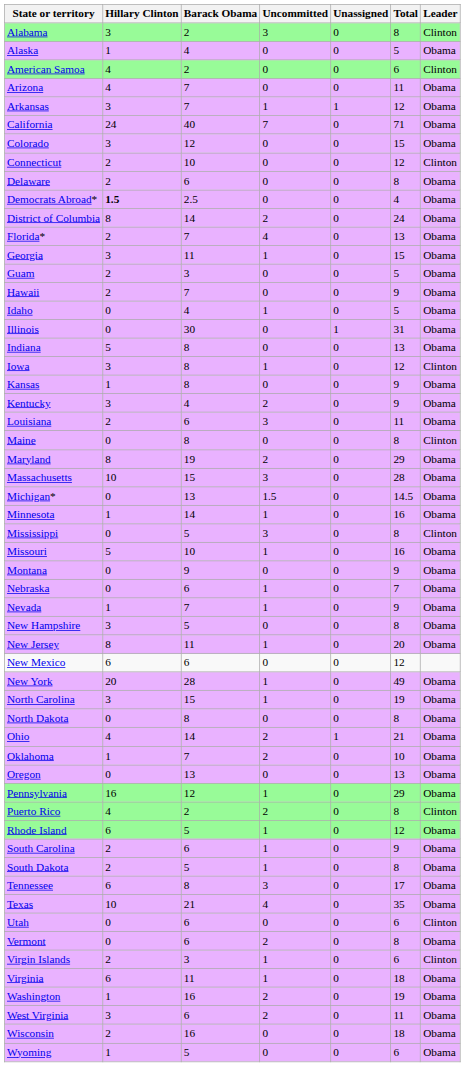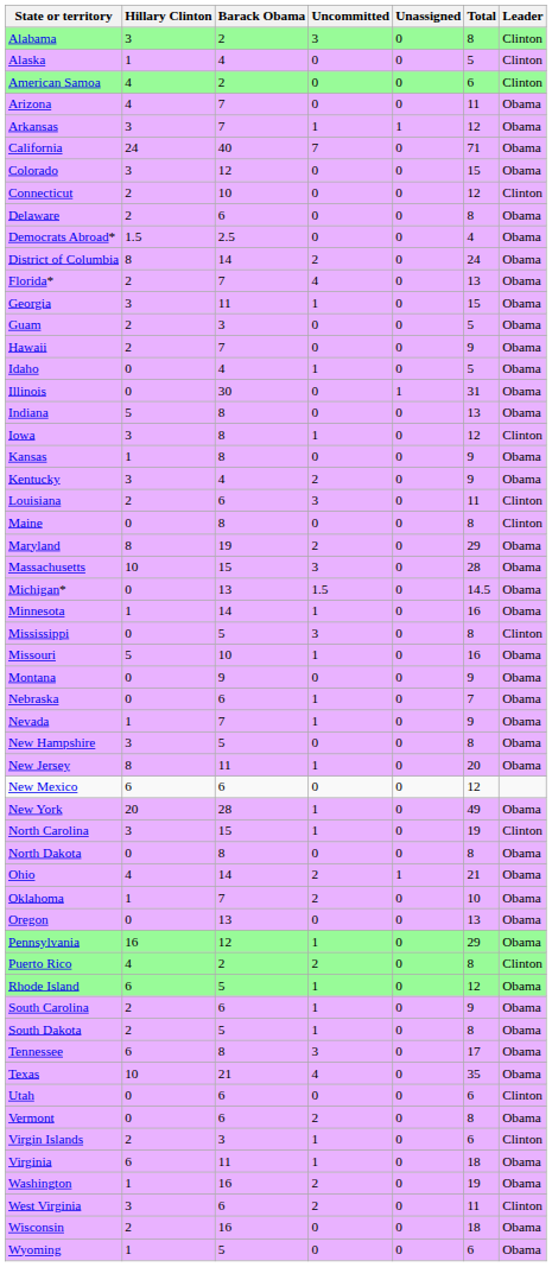 <table class="wikitable sortable" style="font-size:95%">
 <tr>
 <th>State or territory</th>
 <th>Hillary Clinton</th>
 <th>Barack Obama</th>
 <th>Uncommitted</th>
 <th>Unassigned</th>
 <th>Total</th>
 <th>Leader</th>
 </tr>
 <tr bgcolor=#98FB98>
 <td><a href='#'>Alabama</a></td>
 <td>3</td>
 <td>2</td>
 <td>3</td>
 <td>0</td>
 <td>8</td>
 <td>Clinton</td>
 </tr>
 <tr bgcolor=#E9B2FF>
 <td><a href='#'>Alaska</a></td>
 <td>1</td>
 <td>4</td>
 <td>0</td>
 <td>0</td>
 <td>5</td>
-<td>Obama</td>
+<td>Clinton</td>
 </tr>
 <tr bgcolor=#98FB98>
 <td><a href='#'>American Samoa</a></td>
 <td>4</td>
 <td>2</td>
 <td>0</td>
 <td>0</td>
 <td>6</td>
 <td>Clinton</td>
 </tr>
 <tr bgcolor=#E9B2FF>
 <td><a href='#'>Arizona</a></td>
 <td>4</td>
 <td>7</td>
 <td>0</td>
 <td>0</td>
 <td>11</td>
 <td>Obama</td>
 </tr>
 <tr bgcolor=#E9B2FF>
 <td><a href='#'>Arkansas</a></td>
 <td>3</td>
 <td>7</td>
 <td>1</td>
 <td>1</td>
 <td>12</td>
 <td>Obama</td>
 </tr>
 <tr bgcolor=#E9B2FF>
 <td><a href='#'>California</a></td>
 <td>24</td>
 <td>40</td>
 <td>7</td>
 <td>0</td>
 <td>71</td>
 <td>Obama</td>
 </tr>
 <tr bgcolor=#E9B2FF>
 <td><a href='#'>Colorado</a></td>
 <td>3</td>
 <td>12</td>
 <td>0</td>
 <td>0</td>
 <td>15</td>
 <td>Obama</td>
 </tr>
 <tr bgcolor=#E9B2FF>
 <td><a href='#'>Connecticut</a></td>
 <td>2</td>
 <td>10</td>
 <td>0</td>
 <td>0</td>
 <td>12</td>
 <td>Clinton</td>
 </tr>
 <tr bgcolor=#E9B2FF>
 <td><a href='#'>Delaware</a></td>
 <td>2</td>
 <td>6</td>
 <td>0</td>
 <td>0</td>
 <td>8</td>
 <td>Obama</td>
 </tr>
 <tr bgcolor=#E9B2FF>
 <td><a href='#'>Democrats Abroad</a>*</td>
-<td><strong>1.5</strong></td>
+<td>1.5</td>
 <td>2.5</td>
 <td>0</td>
 <td>0</td>
 <td>4</td>
 <td>Obama</td>
 </tr>
 <tr bgcolor=#E9B2FF>
 <td><a href='#'>District of Columbia</a></td>
 <td>8</td>
 <td>14</td>
 <td>2</td>
 <td>0</td>
 <td>24</td>
 <td>Obama</td>
 </tr>
 <tr bgcolor=#E9B2FF>
 <td><a href='#'>Florida</a>*</td>
 <td>2</td>
 <td>7</td>
 <td>4</td>
 <td>0</td>
 <td>13</td>
 <td>Obama</td>
 </tr>
 <tr bgcolor=#E9B2FF>
 <td><a href='#'>Georgia</a></td>
 <td>3</td>
 <td>11</td>
 <td>1</td>
 <td>0</td>
 <td>15</td>
 <td>Obama</td>
 </tr>
 <tr bgcolor=#E9B2FF>
 <td><a href='#'>Guam</a></td>
 <td>2</td>
 <td>3</td>
 <td>0</td>
 <td>0</td>
 <td>5</td>
 <td>Obama</td>
 </tr>
 <tr bgcolor=#E9B2FF>
 <td><a href='#'>Hawaii</a></td>
 <td>2</td>
 <td>7</td>
 <td>0</td>
 <td>0</td>
 <td>9</td>
 <td>Obama</td>
 </tr>
 <tr bgcolor=#E9B2FF>
 <td><a href='#'>Idaho</a></td>
 <td>0</td>
 <td>4</td>
 <td>1</td>
 <td>0</td>
 <td>5</td>
 <td>Obama</td>
 </tr>
 <tr bgcolor=#E9B2FF>
 <td><a href='#'>Illinois</a></td>
 <td>0</td>
 <td>30</td>
 <td>0</td>
 <td>1</td>
 <td>31</td>
 <td>Obama</td>
 </tr>
 <tr bgcolor=#E9B2FF>
 <td><a href='#'>Indiana</a></td>
 <td>5</td>
 <td>8</td>
 <td>0</td>
 <td>0</td>
 <td>13</td>
 <td>Obama</td>
 </tr>
 <tr bgcolor=#E9B2FF>
 <td><a href='#'>Iowa</a></td>
 <td>3</td>
 <td>8</td>
 <td>1</td>
 <td>0</td>
 <td>12</td>
 <td>Clinton</td>
 </tr>
 <tr bgcolor=#E9B2FF>
 <td><a href='#'>Kansas</a></td>
 <td>1</td>
 <td>8</td>
 <td>0</td>
 <td>0</td>
 <td>9</td>
 <td>Obama</td>
 </tr>
 <tr bgcolor=#E9B2FF>
 <td><a href='#'>Kentucky</a></td>
 <td>3</td>
 <td>4</td>
 <td>2</td>
 <td>0</td>
 <td>9</td>
 <td>Obama</td>
 </tr>
 <tr bgcolor=#E9B2FF>
 <td><a href='#'>Louisiana</a></td>
 <td>2</td>
 <td>6</td>
 <td>3</td>
 <td>0</td>
 <td>11</td>
-<td>Obama</td>
+<td>Clinton</td>
 </tr>
 <tr bgcolor=#E9B2FF>
 <td><a href='#'>Maine</a></td>
 <td>0</td>
 <td>8</td>
 <td>0</td>
 <td>0</td>
 <td>8</td>
 <td>Clinton</td>
 </tr>
 <tr bgcolor=#E9B2FF>
 <td><a href='#'>Maryland</a></td>
 <td>8</td>
 <td>19</td>
 <td>2</td>
 <td>0</td>
 <td>29</td>
 <td>Obama</td>
 </tr>
 <tr bgcolor=#E9B2FF>
 <td><a href='#'>Massachusetts</a></td>
 <td>10</td>
 <td>15</td>
 <td>3</td>
 <td>0</td>
 <td>28</td>
 <td>Obama</td>
 </tr>
 <tr bgcolor=#E9B2FF>
 <td><a href='#'>Michigan</a>*</td>
 <td>0</td>
 <td>13</td>
 <td>1.5</td>
 <td>0</td>
 <td>14.5</td>
 <td>Obama</td>
 </tr>
 <tr bgcolor=#E9B2FF>
 <td><a href='#'>Minnesota</a></td>
 <td>1</td>
 <td>14</td>
 <td>1</td>
 <td>0</td>
 <td>16</td>
 <td>Obama</td>
 </tr>
 <tr bgcolor=#E9B2FF>
 <td><a href='#'>Mississippi</a></td>
 <td>0</td>
 <td>5</td>
 <td>3</td>
 <td>0</td>
 <td>8</td>
 <td>Clinton</td>
 </tr>
 <tr bgcolor=#E9B2FF>
 <td><a href='#'>Missouri</a></td>
 <td>5</td>
 <td>10</td>
 <td>1</td>
 <td>0</td>
 <td>16</td>
 <td>Obama</td>
 </tr>
 <tr bgcolor=#E9B2FF>
 <td><a href='#'>Montana</a></td>
 <td>0</td>
 <td>9</td>
 <td>0</td>
 <td>0</td>
 <td>9</td>
 <td>Obama</td>
 </tr>
 <tr bgcolor=#E9B2FF>
 <td><a href='#'>Nebraska</a></td>
 <td>0</td>
 <td>6</td>
 <td>1</td>
 <td>0</td>
 <td>7</td>
 <td>Obama</td>
 </tr>
 <tr bgcolor=#E9B2FF>
 <td><a href='#'>Nevada</a></td>
 <td>1</td>
 <td>7</td>
 <td>1</td>
 <td>0</td>
 <td>9</td>
 <td>Obama</td>
 </tr>
 <tr bgcolor=#E9B2FF>
 <td><a href='#'>New Hampshire</a></td>
 <td>3</td>
 <td>5</td>
 <td>0</td>
 <td>0</td>
 <td>8</td>
 <td>Obama</td>
 </tr>
 <tr bgcolor=#E9B2FF>
 <td><a href='#'>New Jersey</a></td>
 <td>8</td>
 <td>11</td>
 <td>1</td>
 <td>0</td>
 <td>20</td>
 <td>Obama</td>
 </tr>
 <tr>
 <td><a href='#'>New Mexico</a></td>
 <td>6</td>
 <td>6</td>
 <td>0</td>
 <td>0</td>
 <td>12</td>
 <td></td>
 </tr>
 <tr bgcolor=#E9B2FF>
 <td><a href='#'>New York</a></td>
 <td>20</td>
 <td>28</td>
 <td>1</td>
 <td>0</td>
 <td>49</td>
 <td>Obama</td>
 </tr>
 <tr bgcolor=#E9B2FF>
 <td><a href='#'>North Carolina</a></td>
 <td>3</td>
 <td>15</td>
 <td>1</td>
 <td>0</td>
 <td>19</td>
-<td>Obama</td>
+<td>Clinton</td>
 </tr>
 <tr bgcolor=#E9B2FF>
 <td><a href='#'>North Dakota</a></td>
 <td>0</td>
 <td>8</td>
 <td>0</td>
 <td>0</td>
 <td>8</td>
 <td>Obama</td>
 </tr>
 <tr bgcolor=#E9B2FF>
 <td><a href='#'>Ohio</a></td>
 <td>4</td>
 <td>14</td>
 <td>2</td>
 <td>1</td>
 <td>21</td>
 <td>Obama</td>
 </tr>
 <tr bgcolor=#E9B2FF>
 <td><a href='#'>Oklahoma</a></td>
 <td>1</td>
 <td>7</td>
 <td>2</td>
 <td>0</td>
 <td>10</td>
 <td>Obama</td>
 </tr>
 <tr bgcolor=#E9B2FF>
 <td><a href='#'>Oregon</a></td>
 <td>0</td>
 <td>13</td>
 <td>0</td>
 <td>0</td>
 <td>13</td>
 <td>Obama</td>
 </tr>
 <tr bgcolor=#98FB98>
 <td><a href='#'>Pennsylvania</a></td>
 <td>16</td>
 <td>12</td>
 <td>1</td>
 <td>0</td>
 <td>29</td>
 <td>Obama</td>
 </tr>
 <tr bgcolor=#98FB98>
 <td><a href='#'>Puerto Rico</a></td>
 <td>4</td>
 <td>2</td>
 <td>2</td>
 <td>0</td>
 <td>8</td>
 <td>Clinton</td>
 </tr>
 <tr bgcolor=#98FB98>
 <td><a href='#'>Rhode Island</a></td>
 <td>6</td>
 <td>5</td>
 <td>1</td>
 <td>0</td>
 <td>12</td>
 <td>Obama</td>
 </tr>
 <tr bgcolor=#E9B2FF>
 <td><a href='#'>South Carolina</a></td>
 <td>2</td>
 <td>6</td>
 <td>1</td>
 <td>0</td>
 <td>9</td>
 <td>Obama</td>
 </tr>
 <tr bgcolor=#E9B2FF>
 <td><a href='#'>South Dakota</a></td>
 <td>2</td>
 <td>5</td>
 <td>1</td>
 <td>0</td>
 <td>8</td>
 <td>Obama</td>
 </tr>
 <tr bgcolor=#E9B2FF>
 <td><a href='#'>Tennessee</a></td>
 <td>6</td>
 <td>8</td>
 <td>3</td>
 <td>0</td>
 <td>17</td>
 <td>Obama</td>
 </tr>
 <tr bgcolor=#E9B2FF>
 <td><a href='#'>Texas</a></td>
 <td>10</td>
 <td>21</td>
 <td>4</td>
 <td>0</td>
 <td>35</td>
 <td>Obama</td>
 </tr>
 <tr bgcolor=#E9B2FF>
 <td><a href='#'>Utah</a></td>
 <td>0</td>
 <td>6</td>
 <td>0</td>
 <td>0</td>
 <td>6</td>
 <td>Clinton</td>
 </tr>
 <tr bgcolor=#E9B2FF>
 <td><a href='#'>Vermont</a></td>
 <td>0</td>
 <td>6</td>
 <td>2</td>
 <td>0</td>
 <td>8</td>
 <td>Obama</td>
 </tr>
 <tr bgcolor=#E9B2FF>
 <td><a href='#'>Virgin Islands</a></td>
 <td>2</td>
 <td>3</td>
 <td>1</td>
 <td>0</td>
 <td>6</td>
 <td>Clinton</td>
 </tr>
 <tr bgcolor=#E9B2FF>
 <td><a href='#'>Virginia</a></td>
 <td>6</td>
 <td>11</td>
 <td>1</td>
 <td>0</td>
 <td>18</td>
 <td>Obama</td>
 </tr>
 <tr bgcolor=#E9B2FF>
 <td><a href='#'>Washington</a></td>
 <td>1</td>
 <td>16</td>
 <td>2</td>
 <td>0</td>
 <td>19</td>
 <td>Obama</td>
 </tr>
 <tr bgcolor=#E9B2FF>
 <td><a href='#'>West Virginia</a></td>
 <td>3</td>
 <td>6</td>
 <td>2</td>
 <td>0</td>
 <td>11</td>
-<td>Obama</td>
+<td>Clinton</td>
 </tr>
 <tr bgcolor=#E9B2FF>
 <td><a href='#'>Wisconsin</a></td>
 <td>2</td>
 <td>16</td>
 <td>0</td>
 <td>0</td>
 <td>18</td>
 <td>Obama</td>
 </tr>
 <tr bgcolor=#E9B2FF>
 <td><a href='#'>Wyoming</a></td>
 <td>1</td>
 <td>5</td>
 <td>0</td>
 <td>0</td>
 <td>6</td>
 <td>Obama</td>
 </tr>
 </table>
